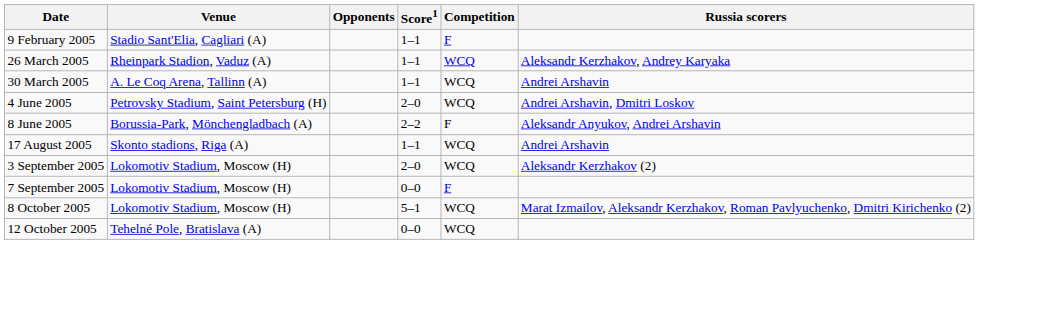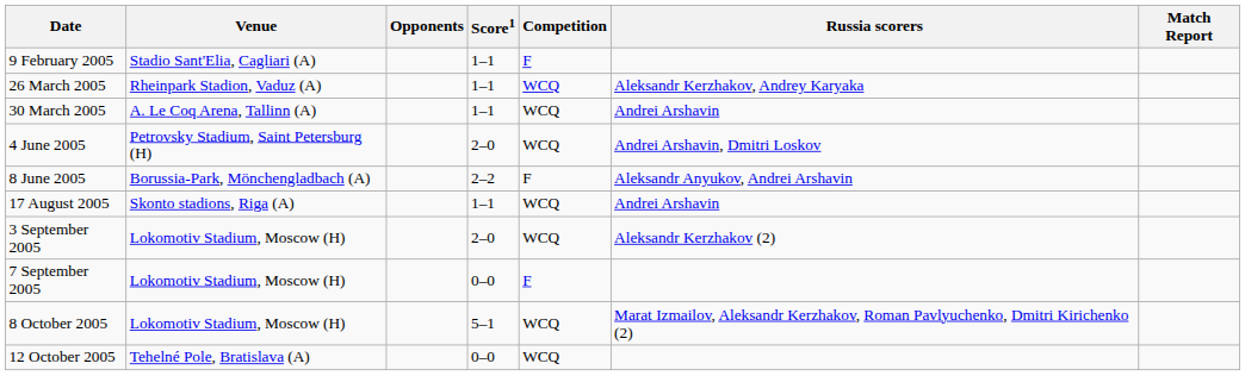 <table class="wikitable">
 <tr>
 <th>Date</th>
 <th>Venue</th>
 <th>Opponents</th>
 <th>Score<sup>1</sup></th>
 <th>Competition</th>
 <th>Russia scorers</th>
+<th>Match Report</th>
 </tr>
 <tr>
 <td>9 February 2005</td>
 <td><a href='#'>Stadio Sant'Elia</a>, <a href='#'>Cagliari</a> (A)</td>
 <td></td>
 <td>1–1</td>
 <td><a href='#'>F</a></td>
+<td></td>
 <td></td>
 </tr>
 <tr>
 <td>26 March 2005</td>
 <td><a href='#'>Rheinpark Stadion</a>, <a href='#'>Vaduz</a> (A)</td>
 <td></td>
 <td>1–1</td>
 <td><a href='#'>WCQ</a></td>
 <td><a href='#'>Aleksandr Kerzhakov</a>, <a href='#'>Andrey Karyaka</a></td>
+<td></td>
 </tr>
 <tr>
 <td>30 March 2005</td>
 <td><a href='#'>A. Le Coq Arena</a>, <a href='#'>Tallinn</a> (A)</td>
 <td></td>
 <td>1–1</td>
 <td>WCQ</td>
 <td><a href='#'>Andrei Arshavin</a></td>
+<td></td>
 </tr>
 <tr>
 <td>4 June 2005</td>
 <td><a href='#'>Petrovsky Stadium</a>, <a href='#'>Saint Petersburg</a> (H)</td>
 <td></td>
 <td>2–0</td>
 <td>WCQ</td>
 <td><a href='#'>Andrei Arshavin</a>, <a href='#'>Dmitri Loskov</a></td>
+<td></td>
 </tr>
 <tr>
 <td>8 June 2005</td>
 <td><a href='#'>Borussia-Park</a>, <a href='#'>Mönchengladbach</a> (A)</td>
 <td></td>
 <td>2–2</td>
 <td>F</td>
 <td><a href='#'>Aleksandr Anyukov</a>, <a href='#'>Andrei Arshavin</a></td>
+<td></td>
 </tr>
 <tr>
 <td>17 August 2005</td>
 <td><a href='#'>Skonto stadions</a>, <a href='#'>Riga</a> (A)</td>
 <td></td>
 <td>1–1</td>
 <td>WCQ</td>
 <td><a href='#'>Andrei Arshavin</a></td>
+<td></td>
 </tr>
 <tr>
 <td>3 September 2005</td>
 <td><a href='#'>Lokomotiv Stadium</a>, Moscow (H)</td>
 <td></td>
 <td>2–0</td>
 <td>WCQ</td>
 <td><a href='#'>Aleksandr Kerzhakov</a> (2)</td>
+<td></td>
 </tr>
 <tr>
 <td>7 September 2005</td>
 <td><a href='#'>Lokomotiv Stadium</a>, Moscow (H)</td>
 <td></td>
 <td>0–0</td>
 <td><a href='#'>F</a></td>
+<td></td>
 <td></td>
 </tr>
 <tr>
 <td>8 October 2005</td>
 <td><a href='#'>Lokomotiv Stadium</a>, Moscow (H)</td>
 <td></td>
 <td>5–1</td>
 <td>WCQ</td>
 <td><a href='#'>Marat Izmailov</a>, <a href='#'>Aleksandr Kerzhakov</a>, <a href='#'>Roman Pavlyuchenko</a>, <a href='#'>Dmitri Kirichenko</a> (2)</td>
+<td></td>
 </tr>
 <tr>
 <td>12 October 2005</td>
 <td><a href='#'>Tehelné Pole</a>, <a href='#'>Bratislava</a> (A)</td>
 <td></td>
 <td>0–0</td>
 <td>WCQ</td>
 <td></td>
+<td></td>
 </tr>
 </table>
